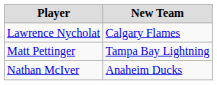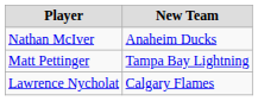 <table class="wikitable">
 <tr align="center"  bgcolor="#dddddd">
 <td><strong>Player</strong></td>
 <td><strong>New Team</strong></td>
 </tr>
 <tr>
-<td><a href='#'>Lawrence Nycholat</a></td>
-<td><a href='#'>Calgary Flames</a></td>
+<td><a href='#'>Nathan McIver</a></td>
+<td><a href='#'>Anaheim Ducks</a></td>
 </tr>
 <tr>
 <td><a href='#'>Matt Pettinger</a></td>
 <td><a href='#'>Tampa Bay Lightning</a></td>
 </tr>
 <tr>
-<td><a href='#'>Nathan McIver</a></td>
-<td><a href='#'>Anaheim Ducks</a></td>
+<td><a href='#'>Lawrence Nycholat</a></td>
+<td><a href='#'>Calgary Flames</a></td>
 </tr>
 </table>
